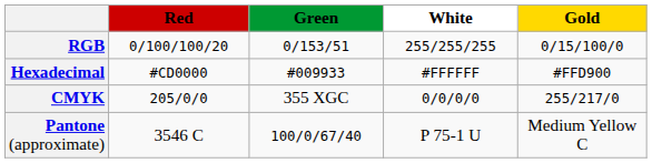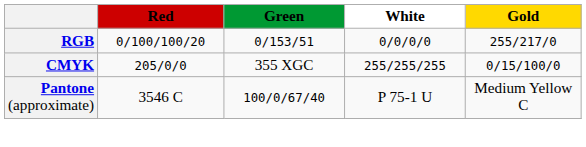 <table class="wikitable" style="text-align:center;">
 <tr>
 <th></th>
 <th style="background:#CD0000; width:200px"><span>Red</span></th>
 <th style="background:#009933; width:200px"><span>Green</span></th>
 <th style="background:#FFFFFF; width:200px"><span>White</span></th>
 <th style="background:#FFD900; width:200px">Gold</th>
 </tr>
 <tr>
 <td style="background:#F2F2F2; text-align:right"><strong><a href='#'>RGB</a></strong></td>
 <td><code>0/100/100/20</code></td>
 <td><code>0/153/51</code></td>
-<td><code>255/255/255</code></td>
-<td><code>0/15/100/0</code></td>
-</tr>
-<tr>
-<td style="background:#F2F2F2; text-align:right"><strong><a href='#'>Hexadecimal</a></strong></td>
-<td><code>#CD0000</code></td>
-<td><code>#009933</code></td>
-<td><code>#FFFFFF</code></td>
-<td><code>#FFD900</code></td>
+<td><code>0/0/0/0</code></td>
+<td><code>255/217/0</code></td>
 </tr>
 <tr>
 <td style="background:#F2F2F2; text-align:right"><strong><a href='#'>CMYK</a></strong></td>
 <td><code>205/0/0</code></td>
 <td>355 XGC</td>
-<td><code>0/0/0/0</code></td>
-<td><code>255/217/0</code></td>
+<td><code>255/255/255</code></td>
+<td><code>0/15/100/0</code></td>
 </tr>
 <tr>
 <td style="background:#F2F2F2; text-align:right"><strong><a href='#'>Pantone</a></strong> (approximate)</td>
 <td>3546 C</td>
 <td><code>100/0/67/40</code></td>
 <td>P 75-1 U</td>
 <td>Medium Yellow C</td>
 </tr>
 </table>
